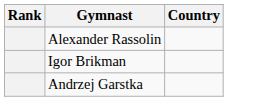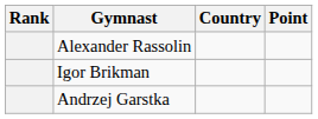 <table class="wikitable sortable">
 <tr>
 <th>Rank</th>
 <th>Gymnast</th>
 <th>Country</th>
+<th>Point</th>
 </tr>
 <tr>
 <th></th>
 <td>Alexander Rassolin</td>
+<td></td>
 <td></td>
 </tr>
 <tr>
 <th></th>
 <td>Igor Brikman</td>
 <td></td>
+<td></td>
 </tr>
 <tr>
 <th></th>
 <td>Andrzej Garstka</td>
 <td></td>
+<td></td>
 </tr>
 </table>
